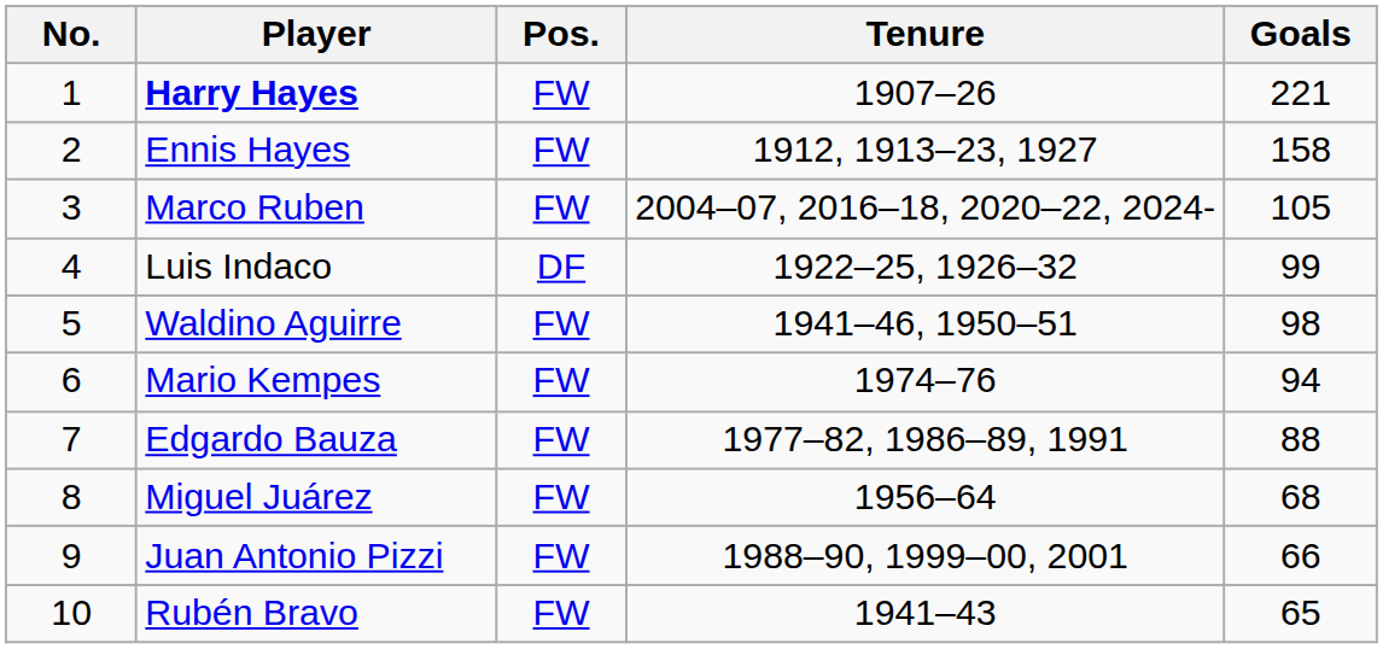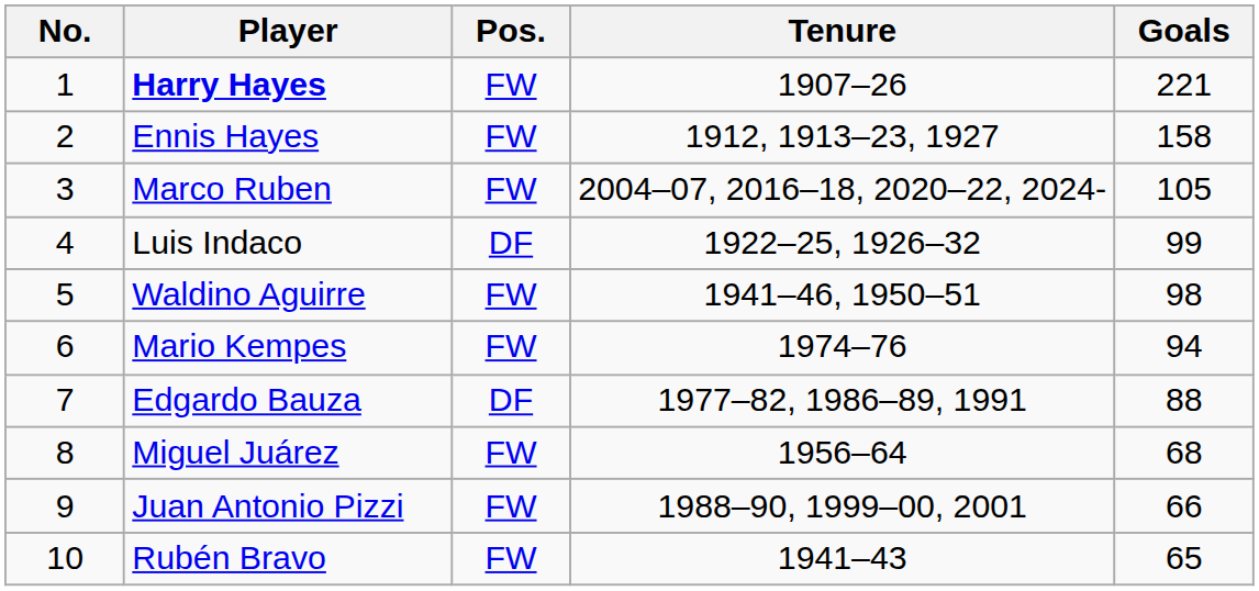 <table class="wikitable sortable" style="text-align:center">
 <tr>
 <th width=50px>No.</th>
 <th width=150px>Player</th>
 <th width=50px>Pos.</th>
 <th width= px>Tenure</th>
 <th width=60px>Goals</th>
 </tr>
 <tr>
 <td>1</td>
 <td align=left> <strong><a href='#'>Harry Hayes</a></strong></td>
 <td><a href='#'>FW</a></td>
 <td>1907–26</td>
 <td>221</td>
 </tr>
 <tr>
 <td>2</td>
 <td align=left> <a href='#'>Ennis Hayes</a></td>
 <td><a href='#'>FW</a></td>
 <td>1912, 1913–23, 1927</td>
 <td>158</td>
 </tr>
 <tr>
 <td>3</td>
 <td align=left> <a href='#'>Marco Ruben</a></td>
 <td><a href='#'>FW</a></td>
 <td>2004–07, 2016–18, 2020–22, 2024-</td>
 <td>105</td>
 </tr>
 <tr>
 <td>4</td>
 <td align=left> Luis Indaco</td>
 <td><a href='#'>DF</a></td>
 <td>1922–25, 1926–32</td>
 <td>99</td>
 </tr>
 <tr>
 <td>5</td>
 <td align=left> <a href='#'>Waldino Aguirre</a></td>
 <td><a href='#'>FW</a></td>
 <td>1941–46, 1950–51</td>
 <td>98</td>
 </tr>
 <tr>
 <td>6</td>
 <td align=left> <a href='#'>Mario Kempes</a></td>
 <td><a href='#'>FW</a></td>
 <td>1974–76</td>
 <td>94</td>
 </tr>
 <tr>
 <td>7</td>
 <td align=left> <a href='#'>Edgardo Bauza</a></td>
-<td><a href='#'>FW</a></td>
+<td><a href='#'>DF</a></td>
 <td>1977–82, 1986–89, 1991</td>
 <td>88</td>
 </tr>
 <tr>
 <td>8</td>
 <td align=left> <a href='#'>Miguel Juárez</a></td>
 <td><a href='#'>FW</a></td>
 <td>1956–64</td>
 <td>68</td>
 </tr>
 <tr>
 <td>9</td>
 <td align=left> <a href='#'>Juan Antonio Pizzi</a></td>
 <td><a href='#'>FW</a></td>
 <td>1988–90, 1999–00, 2001</td>
 <td>66</td>
 </tr>
 <tr>
 <td>10</td>
 <td align=left> <a href='#'>Rubén Bravo</a></td>
 <td><a href='#'>FW</a></td>
 <td>1941–43</td>
 <td>65</td>
 </tr>
 </table>
